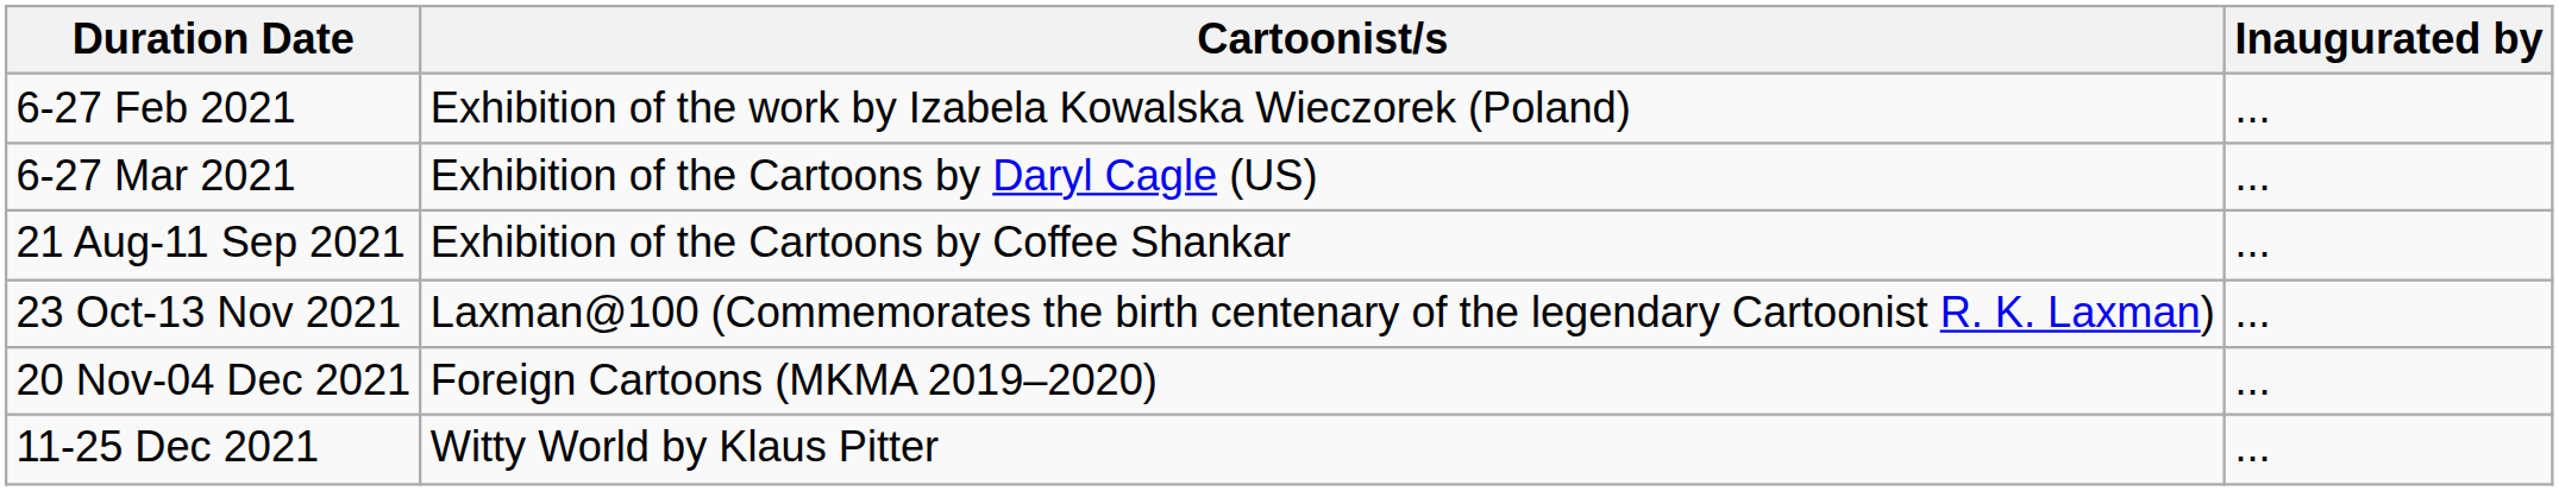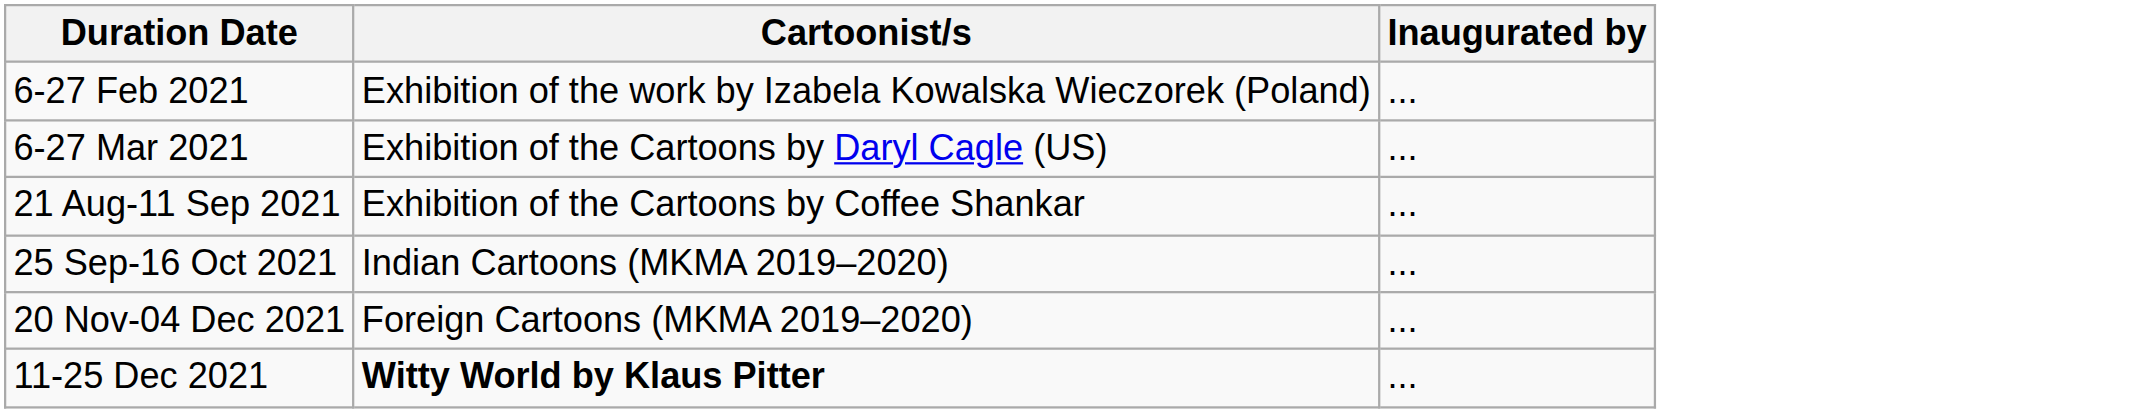 <table class="wikitable sortable">
 <tr>
 <th>Duration Date</th>
 <th>Cartoonist/s</th>
 <th>Inaugurated by</th>
 </tr>
 <tr>
 <td>6-27 Feb 2021</td>
 <td>Exhibition of the work by Izabela Kowalska Wieczorek (Poland) </td>
 <td>...</td>
 </tr>
 <tr>
 <td>6-27 Mar 2021</td>
 <td>Exhibition of the Cartoons by <a href='#'>Daryl Cagle</a> (US) </td>
 <td>...</td>
 </tr>
 <tr>
 <td>21 Aug-11 Sep 2021</td>
 <td>Exhibition of the Cartoons by Coffee Shankar </td>
 <td>...</td>
 </tr>
 <tr>
-<td>23 Oct-13 Nov 2021</td>
-<td>Laxman@100 (Commemorates the birth centenary of the legendary Cartoonist <a href='#'>R. K. Laxman</a>)</td>
+<td>25 Sep-16 Oct 2021</td>
+<td>Indian Cartoons (MKMA 2019–2020)</td>
 <td>...</td>
 </tr>
 <tr>
 <td>20 Nov-04 Dec 2021</td>
 <td>Foreign Cartoons (MKMA 2019–2020) </td>
 <td>...</td>
 </tr>
 <tr>
 <td>11-25 Dec 2021</td>
-<td>Witty World by Klaus Pitter </td>
+<td><strong>Witty World by Klaus Pitter </strong></td>
 <td>...</td>
 </tr>
 </table>
